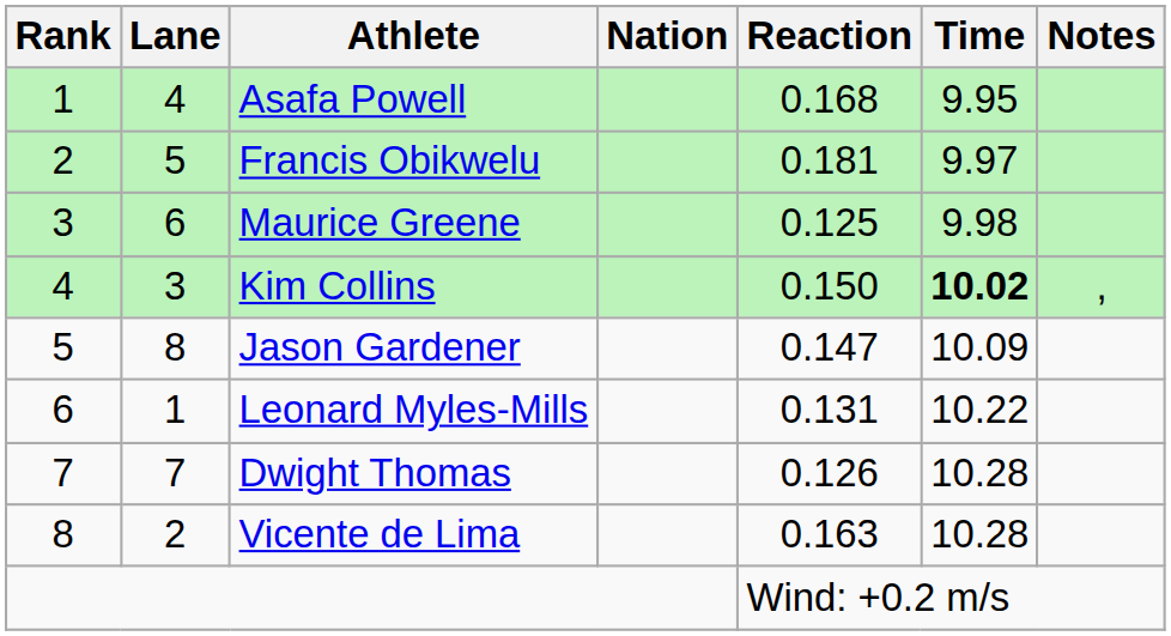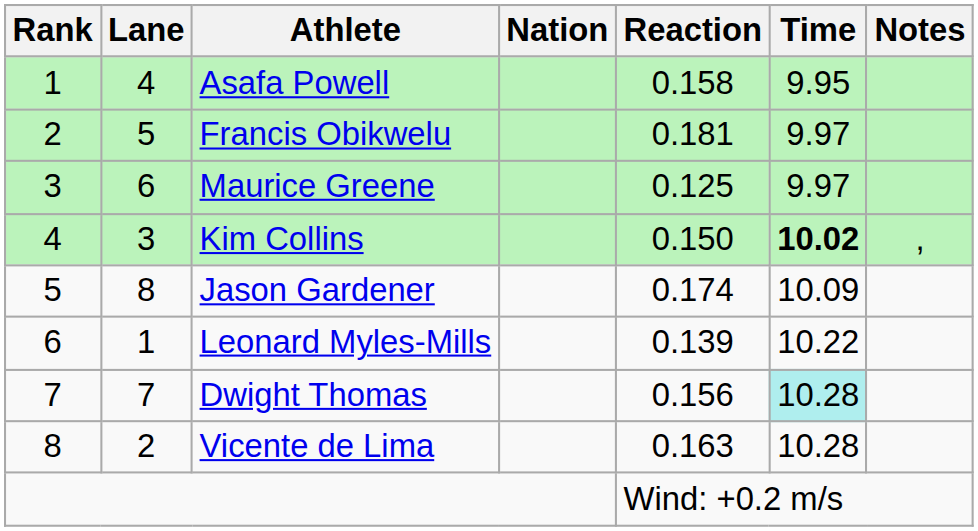 <table class="wikitable sortable" style="text-align:center">
 <tr>
 <th>Rank</th>
 <th>Lane</th>
 <th>Athlete</th>
 <th>Nation</th>
 <th>Reaction</th>
 <th>Time</th>
 <th>Notes</th>
 </tr>
 <tr bgcolor=bbf3bb>
 <td>1</td>
 <td>4</td>
 <td align="left"><a href='#'>Asafa Powell</a></td>
 <td align="left"></td>
-<td align=center>0.168</td>
+<td align=center>0.158</td>
 <td>9.95</td>
 <td></td>
 </tr>
 <tr bgcolor=bbf3bb>
 <td>2</td>
 <td>5</td>
 <td align="left"><a href='#'>Francis Obikwelu</a></td>
 <td align="left"></td>
 <td align=center>0.181</td>
 <td>9.97</td>
 <td></td>
 </tr>
 <tr bgcolor=bbf3bb>
 <td>3</td>
 <td>6</td>
 <td align="left"><a href='#'>Maurice Greene</a></td>
 <td align="left"></td>
 <td align=center>0.125</td>
-<td>9.98</td>
+<td>9.97</td>
 <td></td>
 </tr>
 <tr bgcolor=bbf3bb>
 <td>4</td>
 <td>3</td>
 <td align="left"><a href='#'>Kim Collins</a></td>
 <td align="left"></td>
 <td align=center>0.150</td>
 <td><strong>10.02</strong></td>
 <td>, </td>
 </tr>
 <tr>
 <td>5</td>
 <td>8</td>
 <td align="left"><a href='#'>Jason Gardener</a></td>
 <td align="left"></td>
-<td align=center>0.147</td>
+<td align=center>0.174</td>
 <td>10.09</td>
 <td></td>
 </tr>
 <tr>
 <td>6</td>
 <td>1</td>
 <td align="left"><a href='#'>Leonard Myles-Mills</a></td>
 <td align="left"></td>
-<td align=center>0.131</td>
+<td align=center>0.139</td>
 <td>10.22</td>
 <td></td>
 </tr>
 <tr>
 <td>7</td>
 <td>7</td>
 <td align="left"><a href='#'>Dwight Thomas</a></td>
 <td align="left"></td>
-<td align=center>0.126</td>
-<td>10.28</td>
+<td align=center>0.156</td>
+<td style="background: paleturquoise;">10.28</td>
 <td></td>
 </tr>
 <tr>
 <td>8</td>
 <td>2</td>
 <td align="left"><a href='#'>Vicente de Lima</a></td>
 <td align="left"></td>
 <td align=center>0.163</td>
 <td>10.28</td>
 <td></td>
 </tr>
 <tr class="sortbottom">
 <td colspan=4></td>
 <td colspan="3" style="text-align:left;">Wind: +0.2 m/s</td>
 </tr>
 </table>
